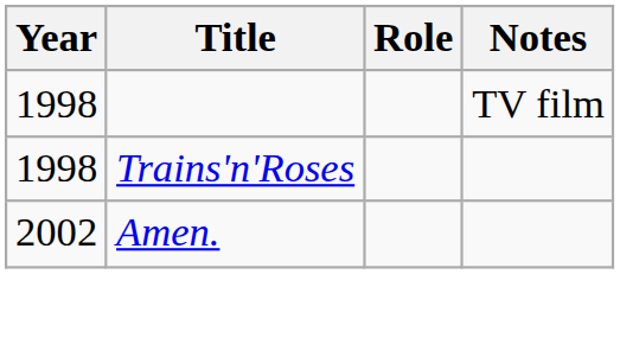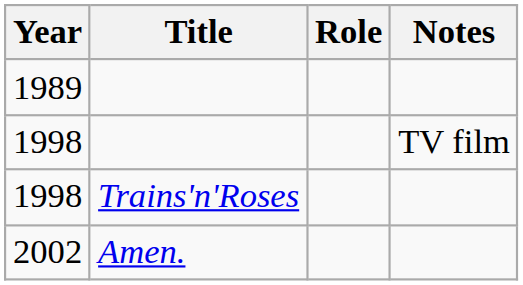 <table class="wikitable sortable">
 <tr>
 <th>Year</th>
 <th>Title</th>
 <th>Role</th>
 <th class="unsortable">Notes</th>
+</tr>
+<tr>
+<td>1989</td>
+<td><em></em></td>
+<td></td>
+<td></td>
 </tr>
 <tr>
 <td>1998</td>
 <td><em></em></td>
 <td></td>
 <td>TV film</td>
 </tr>
 <tr>
 <td>1998</td>
 <td><em><a href='#'>Trains'n'Roses</a></em></td>
 <td></td>
 <td></td>
 </tr>
 <tr>
 <td>2002</td>
 <td><em><a href='#'>Amen.</a></em></td>
 <td></td>
 <td></td>
 </tr>
 </table>
